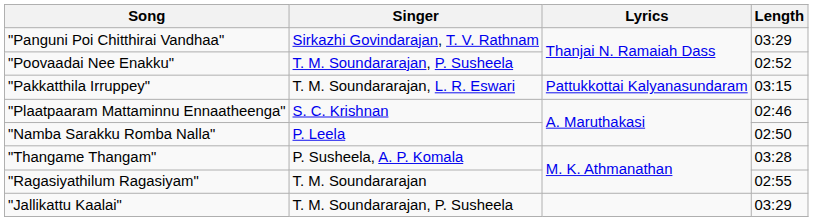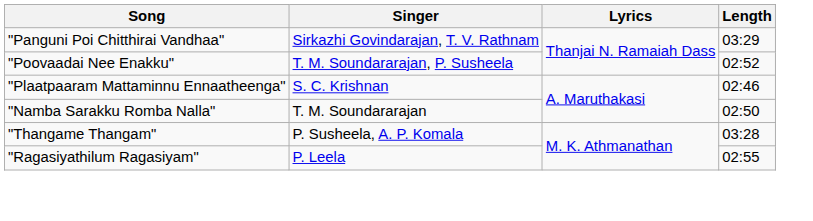 <table class="wikitable">
 <tr>
 <th>Song</th>
 <th>Singer</th>
 <th>Lyrics</th>
 <th>Length</th>
 </tr>
 <tr>
 <td>"Panguni Poi Chitthirai Vandhaa"</td>
 <td><a href='#'>Sirkazhi Govindarajan</a>, <a href='#'>T. V. Rathnam</a></td>
 <td rowspan="2"><a href='#'>Thanjai N. Ramaiah Dass</a></td>
 <td>03:29</td>
 </tr>
 <tr>
 <td>"Poovaadai Nee Enakku"</td>
 <td><a href='#'>T. M. Soundararajan</a>, <a href='#'>P. Susheela</a></td>
 <td>02:52</td>
 </tr>
 <tr>
-<td>"Pakkatthila Irruppey"</td>
-<td>T. M. Soundararajan, <a href='#'>L. R. Eswari</a></td>
-<td><a href='#'>Pattukkottai Kalyanasundaram</a></td>
-<td>03:15</td>
-</tr>
-<tr>
 <td>"Plaatpaaram Mattaminnu Ennaatheenga"</td>
 <td><a href='#'>S. C. Krishnan</a></td>
 <td rowspan=2><a href='#'>A. Maruthakasi</a></td>
 <td>02:46</td>
 </tr>
 <tr>
 <td>"Namba Sarakku Romba Nalla"</td>
-<td><a href='#'>P. Leela</a></td>
+<td>T. M. Soundararajan</td>
 <td>02:50</td>
 </tr>
 <tr>
 <td>"Thangame Thangam"</td>
 <td>P. Susheela, <a href='#'>A. P. Komala</a></td>
 <td rowspan="2"><a href='#'>M. K. Athmanathan</a></td>
 <td>03:28</td>
 </tr>
 <tr>
 <td>"Ragasiyathilum Ragasiyam"</td>
-<td>T. M. Soundararajan</td>
+<td><a href='#'>P. Leela</a></td>
 <td>02:55</td>
 </tr>
-<tr>
-<td>"Jallikattu Kaalai"</td>
-<td>T. M. Soundararajan, P. Susheela</td>
-<td></td>
-<td>03:29</td>
-</tr>
 </table>
